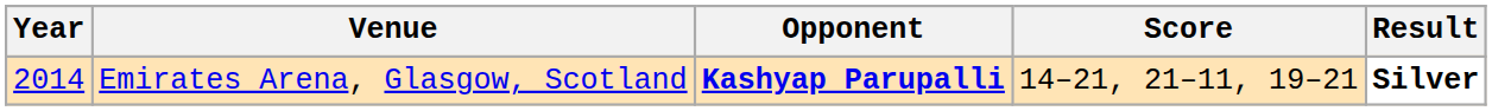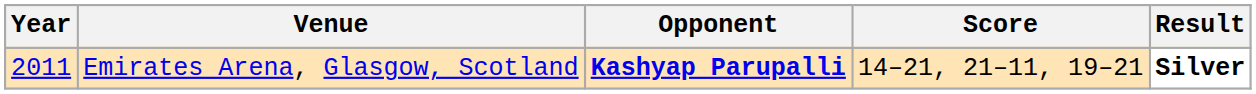 <table class="sortable wikitable" style="font-size: 90%;">
 <tr>
 <th>Year</th>
 <th>Venue</th>
 <th>Opponent</th>
 <th>Score</th>
 <th>Result</th>
 </tr>
 <tr style="background:#FFE4B5">
-<td align="center"><a href='#'>2014</a></td>
+<td align="center"><a href='#'>2011</a></td>
 <td align="left"><a href='#'>Emirates Arena</a>, <a href='#'>Glasgow, Scotland</a></td>
 <td align="left"><strong> <a href='#'>Kashyap Parupalli</a></strong></td>
 <td align="left">14–21, 21–11, 19–21</td>
 <td style="text-align:left; background:white"> <strong>Silver</strong></td>
 </tr>
 </table>
